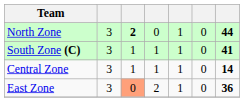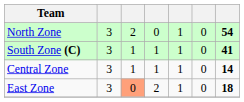 <table class="wikitable" style="text-align:center">
 <tr>
 <th style="width:120px">Team</th>
 <th style="width:25px"></th>
 <th style="width:25px"></th>
 <th style="width:25px"></th>
 <th style="width:25px"></th>
 <th style="width:25px"></th>
 <th style="width:25px"></th>
 </tr>
 <tr style="background:#cfc;">
 <td style="text-align:left"><a href='#'>North Zone</a></td>
 <td>3</td>
-<td><strong>2</strong></td>
+<td>2</td>
 <td>0</td>
 <td>1</td>
 <td>0</td>
-<td><strong>44</strong></td>
+<td><strong>54</strong></td>
 </tr>
 <tr style="background:#cfc;">
 <td style="text-align:left"><a href='#'>South Zone</a> <strong>(C)</strong></td>
 <td>3</td>
 <td>1</td>
 <td>1</td>
 <td>1</td>
 <td>0</td>
 <td><strong>41</strong></td>
 </tr>
 <tr>
 <td style="text-align:left"><a href='#'>Central Zone</a></td>
 <td>3</td>
 <td>1</td>
 <td>1</td>
 <td>1</td>
 <td>0</td>
 <td><strong>14</strong></td>
 </tr>
 <tr>
 <td style="text-align:left"><a href='#'>East Zone</a></td>
 <td>3</td>
 <td style="background: lightsalmon;">0</td>
 <td>2</td>
 <td>1</td>
 <td>0</td>
-<td><strong>36</strong></td>
+<td><strong>18</strong></td>
 </tr>
 <tr>
 </tr>
 </table>
